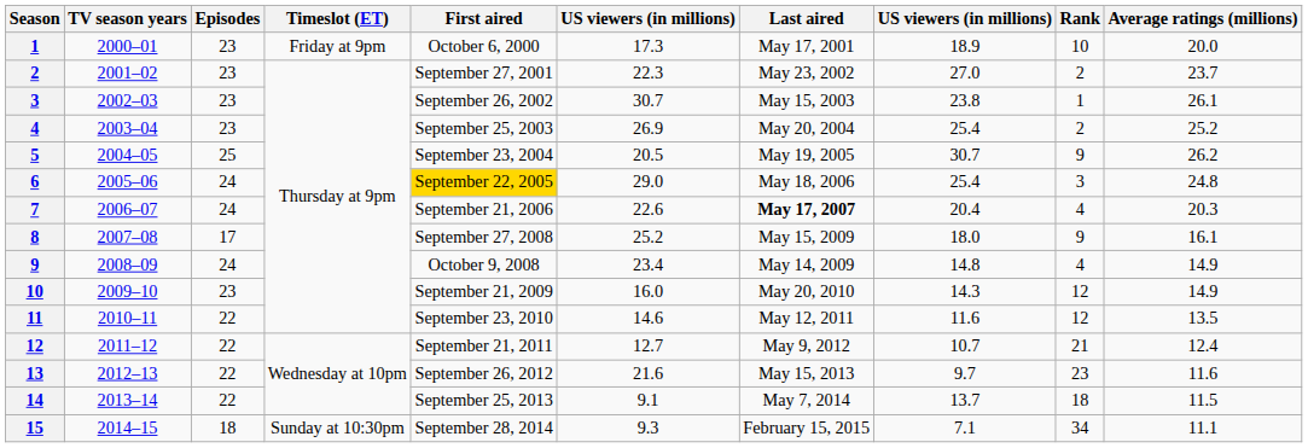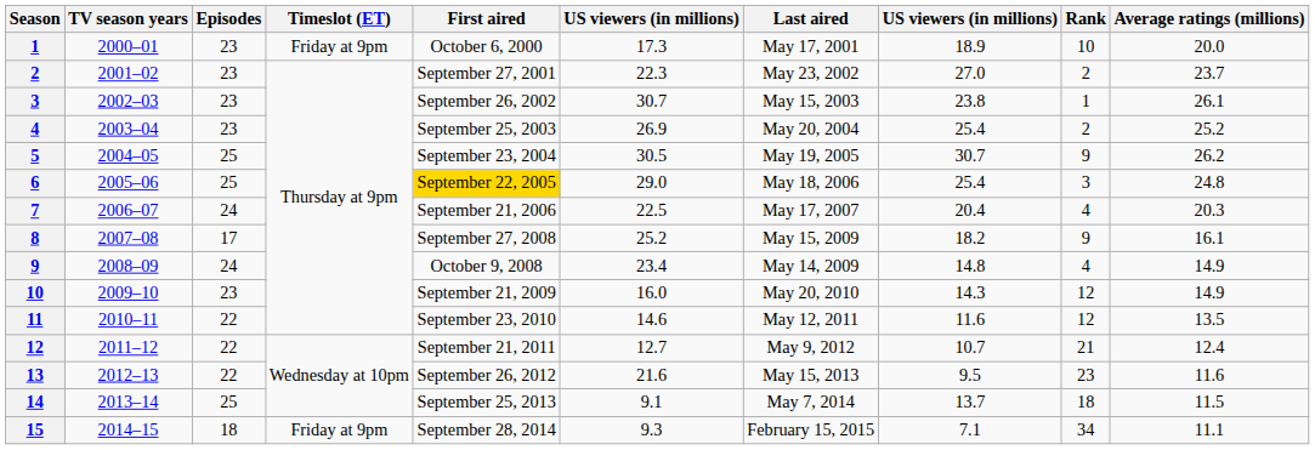 <table class="wikitable" style="text-align:center;">
 <tr>
 <th scope="col">Season </th>
 <th scope="col">TV season years</th>
 <th scope="col">Episodes</th>
 <th scope="col">Timeslot (<a href='#'>ET</a>)</th>
 <th scope="col">First aired</th>
 <th scope="col">US viewers (in millions)</th>
 <th scope="col">Last aired</th>
 <th scope="col">US viewers (in millions)</th>
 <th scope="col">Rank</th>
 <th scope="col">Average ratings (millions)</th>
 </tr>
 <tr>
 <th scope="row"><a href='#'>1</a></th>
 <td><a href='#'>2000–01</a></td>
 <td>23</td>
 <td>Friday at 9pm</td>
 <td>October 6, 2000</td>
 <td>17.3</td>
 <td>May 17, 2001</td>
 <td>18.9</td>
 <td>10</td>
 <td>20.0</td>
 </tr>
 <tr>
 <th scope="row"><a href='#'>2</a></th>
 <td><a href='#'>2001–02</a></td>
 <td>23</td>
 <td rowspan="10">Thursday at 9pm</td>
 <td>September 27, 2001</td>
 <td>22.3</td>
 <td>May 23, 2002</td>
 <td>27.0</td>
 <td>2</td>
 <td>23.7</td>
 </tr>
 <tr>
 <th scope="row"><a href='#'>3</a></th>
 <td><a href='#'>2002–03</a></td>
 <td>23</td>
 <td>September 26, 2002</td>
 <td>30.7</td>
 <td>May 15, 2003</td>
 <td>23.8</td>
 <td>1</td>
 <td>26.1</td>
 </tr>
 <tr>
 <th scope="row"><a href='#'>4</a></th>
 <td><a href='#'>2003–04</a></td>
 <td>23</td>
 <td>September 25, 2003</td>
 <td>26.9</td>
 <td>May 20, 2004</td>
 <td>25.4</td>
 <td>2</td>
 <td>25.2</td>
 </tr>
 <tr>
 <th scope="row"><a href='#'>5</a></th>
 <td><a href='#'>2004–05</a></td>
 <td>25</td>
 <td>September 23, 2004</td>
-<td>20.5</td>
+<td>30.5</td>
 <td>May 19, 2005</td>
 <td>30.7</td>
 <td>9</td>
 <td>26.2</td>
 </tr>
 <tr>
 <th scope="row"><a href='#'>6</a></th>
 <td><a href='#'>2005–06</a></td>
-<td>24</td>
+<td>25</td>
 <td style="background: gold;">September 22, 2005</td>
 <td>29.0</td>
 <td>May 18, 2006</td>
 <td>25.4</td>
 <td>3</td>
 <td>24.8</td>
 </tr>
 <tr>
 <th scope="row"><a href='#'>7</a></th>
 <td><a href='#'>2006–07</a></td>
 <td>24</td>
 <td>September 21, 2006</td>
-<td>22.6</td>
-<td><strong>May 17, 2007</strong></td>
+<td>22.5</td>
+<td>May 17, 2007</td>
 <td>20.4</td>
 <td>4</td>
 <td>20.3</td>
 </tr>
 <tr>
 <th scope="row"><a href='#'>8</a></th>
 <td><a href='#'>2007–08</a></td>
 <td>17</td>
 <td>September 27, 2008</td>
 <td>25.2</td>
 <td>May 15, 2009</td>
-<td>18.0</td>
+<td>18.2</td>
 <td>9</td>
 <td>16.1</td>
 </tr>
 <tr>
 <th scope="row"><a href='#'>9</a></th>
 <td><a href='#'>2008–09</a></td>
 <td>24</td>
 <td>October 9, 2008</td>
 <td>23.4</td>
 <td>May 14, 2009</td>
 <td>14.8</td>
 <td>4</td>
 <td>14.9</td>
 </tr>
 <tr>
 <th scope="row"><a href='#'>10</a></th>
 <td><a href='#'>2009–10</a></td>
 <td>23</td>
 <td>September 21, 2009</td>
 <td>16.0</td>
 <td>May 20, 2010</td>
 <td>14.3</td>
 <td>12</td>
 <td>14.9</td>
 </tr>
 <tr>
 <th scope="row"><a href='#'>11</a></th>
 <td><a href='#'>2010–11</a></td>
 <td>22</td>
 <td>September 23, 2010</td>
 <td>14.6</td>
 <td>May 12, 2011</td>
 <td>11.6</td>
 <td>12</td>
 <td>13.5</td>
 </tr>
 <tr>
 <th scope="row"><a href='#'>12</a></th>
 <td><a href='#'>2011–12</a></td>
 <td>22</td>
 <td rowspan="3">Wednesday at 10pm</td>
 <td>September 21, 2011</td>
 <td>12.7</td>
 <td>May 9, 2012</td>
 <td>10.7</td>
 <td>21</td>
 <td>12.4</td>
 </tr>
 <tr>
 <th scope="row"><a href='#'>13</a></th>
 <td><a href='#'>2012–13</a></td>
 <td>22</td>
 <td>September 26, 2012</td>
 <td>21.6</td>
 <td>May 15, 2013</td>
-<td>9.7</td>
+<td>9.5</td>
 <td>23</td>
 <td>11.6</td>
 </tr>
 <tr>
 <th scope="row"><a href='#'>14</a></th>
 <td><a href='#'>2013–14</a></td>
-<td>22</td>
+<td>25</td>
 <td>September 25, 2013</td>
 <td>9.1</td>
 <td>May 7, 2014</td>
 <td>13.7</td>
 <td>18</td>
 <td>11.5</td>
 </tr>
 <tr>
 <th scope="row"><a href='#'>15</a></th>
 <td><a href='#'>2014–15</a></td>
 <td>18</td>
-<td>Sunday at 10:30pm</td>
+<td>Friday at 9pm</td>
 <td>September 28, 2014</td>
 <td>9.3</td>
 <td>February 15, 2015</td>
 <td>7.1</td>
 <td>34</td>
 <td>11.1</td>
 </tr>
 </table>
